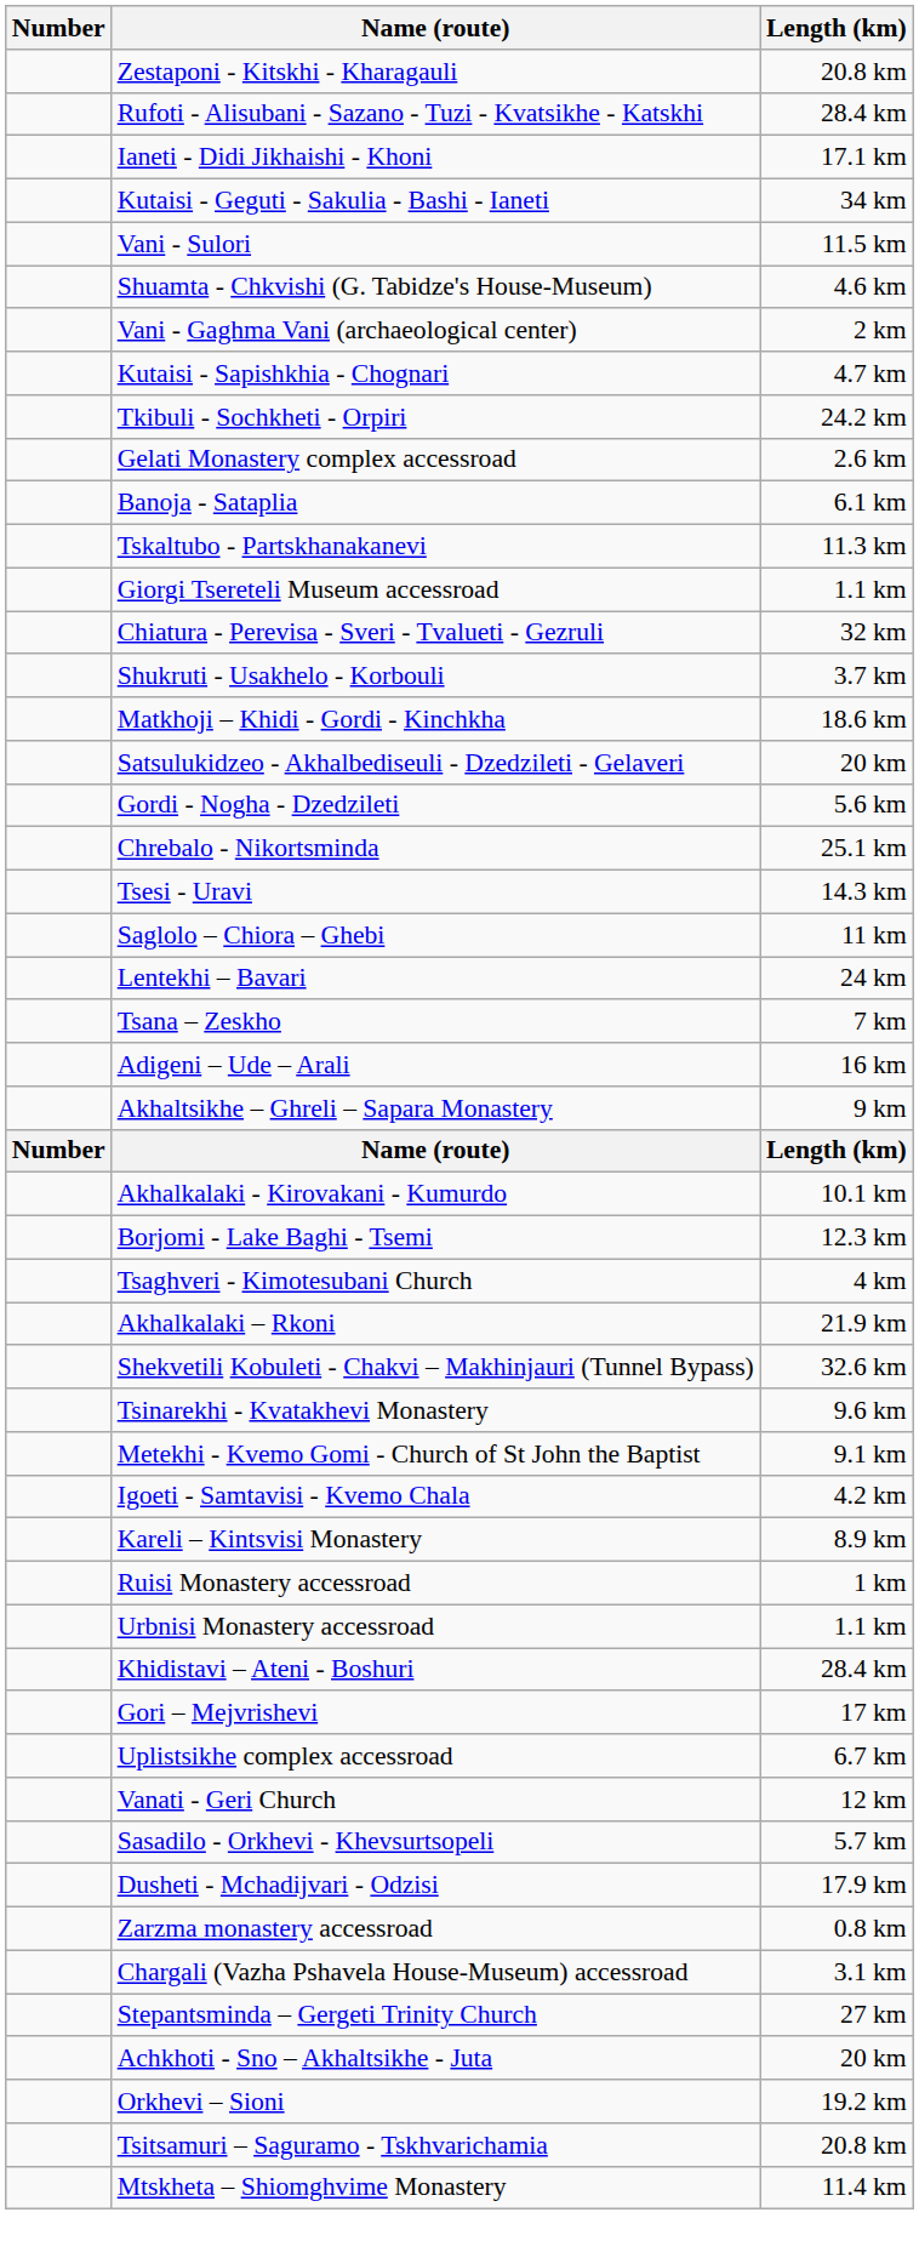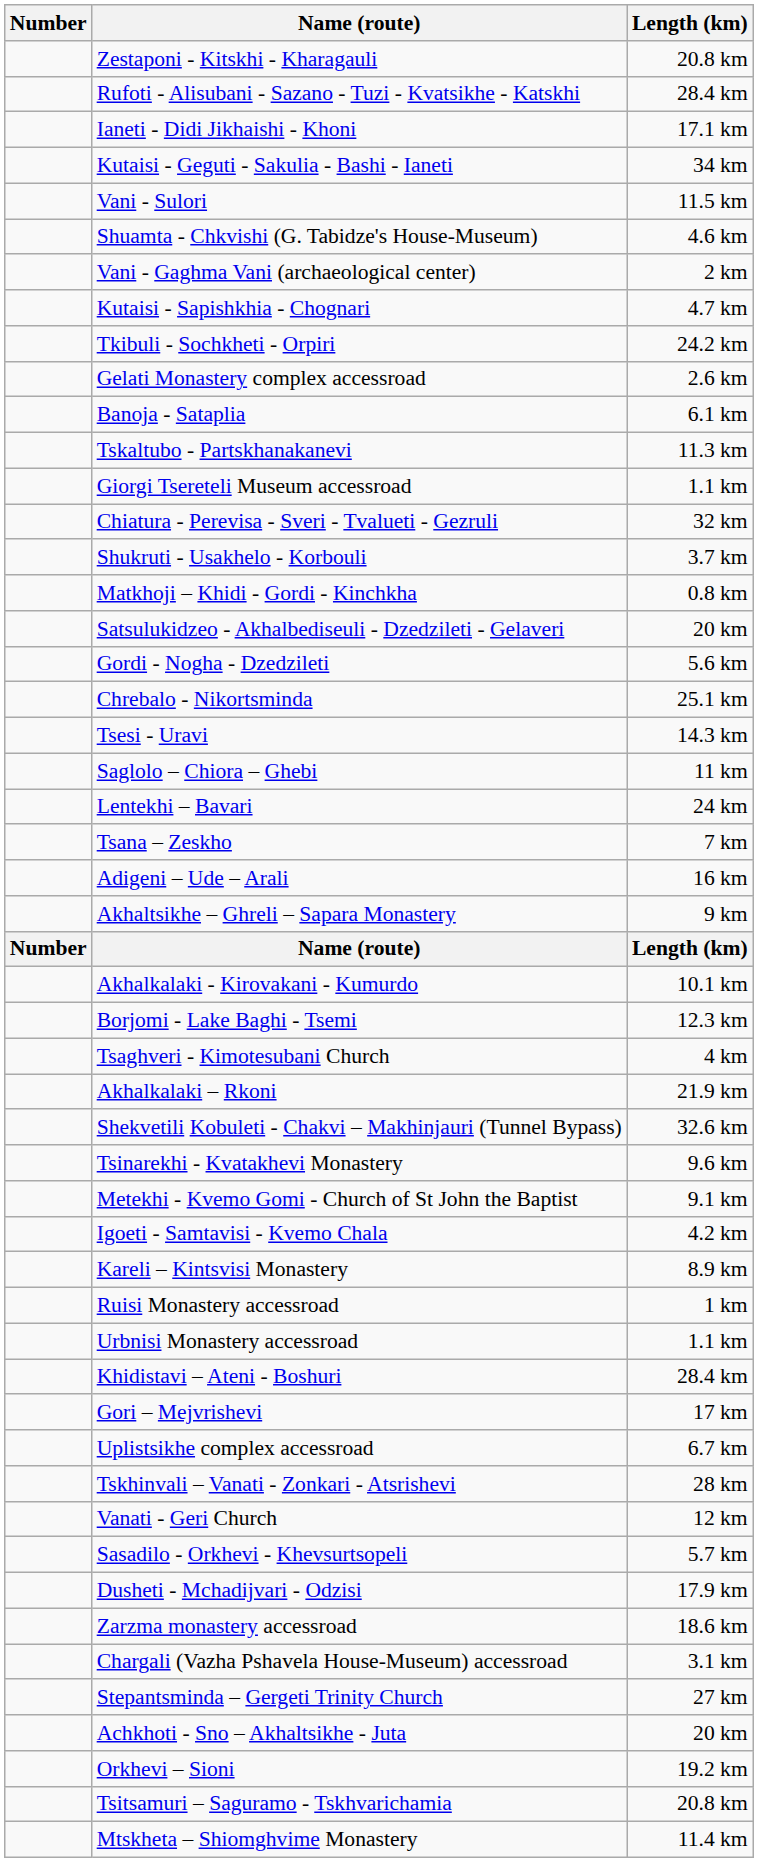 <table class="wikitable" style="font-size:90%;">
 <tr class="hintergrundfarbe5">
 <th>Number</th>
 <th>Name (route)</th>
 <th>Length (km)</th>
 </tr>
 <tr>
 <td align="center"></td>
 <td><a href='#'>Zestaponi</a> - <a href='#'>Kitskhi</a> - <a href='#'>Kharagauli</a></td>
 <td align=right>20.8 km</td>
 </tr>
 <tr>
 <td align="center"></td>
 <td><a href='#'>Rufoti</a> - <a href='#'>Alisubani</a> - <a href='#'>Sazano</a> - <a href='#'>Tuzi</a> - <a href='#'>Kvatsikhe</a> - <a href='#'>Katskhi</a></td>
 <td align=right>28.4 km</td>
 </tr>
 <tr>
 <td align="center"></td>
 <td><a href='#'>Ianeti</a> - <a href='#'>Didi Jikhaishi</a> - <a href='#'>Khoni</a></td>
 <td align=right>17.1 km</td>
 </tr>
 <tr>
 <td align="center"></td>
 <td><a href='#'>Kutaisi</a> - <a href='#'>Geguti</a> - <a href='#'>Sakulia</a> - <a href='#'>Bashi</a> - <a href='#'>Ianeti</a></td>
 <td align=right>34 km</td>
 </tr>
 <tr>
 <td align="center"></td>
 <td><a href='#'>Vani</a> - <a href='#'>Sulori</a></td>
 <td align=right>11.5 km</td>
 </tr>
 <tr>
 <td align="center"></td>
 <td><a href='#'>Shuamta</a> - <a href='#'>Chkvishi</a> (G. Tabidze's House-Museum)</td>
 <td align=right>4.6 km</td>
 </tr>
 <tr>
 <td align="center"></td>
 <td><a href='#'>Vani</a> - <a href='#'>Gaghma Vani</a> (archaeological center)</td>
 <td align=right>2 km</td>
 </tr>
 <tr>
 <td align="center"></td>
 <td><a href='#'>Kutaisi</a> - <a href='#'>Sapishkhia</a> - <a href='#'>Chognari</a></td>
 <td align=right>4.7 km</td>
 </tr>
 <tr>
 <td align="center"></td>
 <td><a href='#'>Tkibuli</a> - <a href='#'>Sochkheti</a> - <a href='#'>Orpiri</a></td>
 <td align=right>24.2 km</td>
 </tr>
 <tr>
 <td align="center"></td>
 <td><a href='#'>Gelati Monastery</a> complex accessroad</td>
 <td align=right>2.6 km</td>
 </tr>
 <tr>
 <td align="center"></td>
 <td><a href='#'>Banoja</a> - <a href='#'>Sataplia</a></td>
 <td align=right>6.1 km</td>
 </tr>
 <tr>
 <td align="center"></td>
 <td><a href='#'>Tskaltubo</a> - <a href='#'>Partskhanakanevi</a></td>
 <td align=right>11.3 km</td>
 </tr>
 <tr>
 <td align="center"></td>
 <td><a href='#'>Giorgi Tsereteli</a> Museum accessroad</td>
 <td align=right>1.1 km</td>
 </tr>
 <tr>
 <td align="center"></td>
 <td><a href='#'>Chiatura</a> - <a href='#'>Perevisa</a> - <a href='#'>Sveri</a> - <a href='#'>Tvalueti</a> - <a href='#'>Gezruli</a></td>
 <td align=right>32 km</td>
 </tr>
 <tr>
 <td align="center"></td>
 <td><a href='#'>Shukruti</a> - <a href='#'>Usakhelo</a> - <a href='#'>Korbouli</a></td>
 <td align=right>3.7 km</td>
 </tr>
 <tr>
 <td align="center"></td>
 <td><a href='#'>Matkhoji</a> – <a href='#'>Khidi</a> - <a href='#'>Gordi</a> - <a href='#'>Kinchkha</a></td>
-<td align=right>18.6 km</td>
+<td align=right>0.8 km</td>
 </tr>
 <tr>
 <td align="center"></td>
 <td><a href='#'>Satsulukidzeo</a> - <a href='#'>Akhalbediseuli</a> - <a href='#'>Dzedzileti</a> - <a href='#'>Gelaveri</a></td>
 <td align=right>20 km</td>
 </tr>
 <tr>
 <td align="center"></td>
 <td><a href='#'>Gordi</a> - <a href='#'>Nogha</a> - <a href='#'>Dzedzileti</a></td>
 <td align=right>5.6 km</td>
 </tr>
 <tr>
 <td align="center"></td>
 <td><a href='#'>Chrebalo</a> - <a href='#'>Nikortsminda</a></td>
 <td align=right>25.1 km</td>
 </tr>
 <tr>
 <td align="center"></td>
 <td><a href='#'>Tsesi</a> - <a href='#'>Uravi</a></td>
 <td align=right>14.3 km</td>
 </tr>
 <tr>
 <td align="center"></td>
 <td><a href='#'>Saglolo</a> – <a href='#'>Chiora</a> – <a href='#'>Ghebi</a></td>
 <td align=right>11 km</td>
 </tr>
 <tr>
 <td align="center"></td>
 <td><a href='#'>Lentekhi</a> – <a href='#'>Bavari</a></td>
 <td align=right>24 km</td>
 </tr>
 <tr>
 <td align="center"></td>
 <td><a href='#'>Tsana</a> – <a href='#'>Zeskho</a></td>
 <td align=right>7 km</td>
 </tr>
 <tr>
 <td align="center"></td>
 <td><a href='#'>Adigeni</a> – <a href='#'>Ude</a> – <a href='#'>Arali</a></td>
 <td align=right>16 km</td>
 </tr>
 <tr>
 <td align="center"></td>
 <td><a href='#'>Akhaltsikhe</a> – <a href='#'>Ghreli</a> – <a href='#'>Sapara Monastery</a></td>
 <td align=right>9 km</td>
 </tr>
 <tr class="hintergrundfarbe5">
 <th>Number</th>
 <th>Name (route)</th>
 <th>Length (km)</th>
 </tr>
 <tr -->
 <td align="center"></td>
 <td><a href='#'>Akhalkalaki</a> - <a href='#'>Kirovakani</a> - <a href='#'>Kumurdo</a></td>
 <td align=right>10.1 km</td>
 </tr>
 <tr>
 <td align="center"></td>
 <td><a href='#'>Borjomi</a> - <a href='#'>Lake Baghi</a> - <a href='#'>Tsemi</a></td>
 <td align=right>12.3 km</td>
 </tr>
 <tr>
 <td align="center"></td>
 <td><a href='#'>Tsaghveri</a> - <a href='#'>Kimotesubani</a> Church</td>
 <td align=right>4 km</td>
 </tr>
 <tr>
 <td align="center"></td>
 <td><a href='#'>Akhalkalaki</a> – <a href='#'>Rkoni</a></td>
 <td align=right>21.9 km</td>
 </tr>
 <tr>
 <td align="center"></td>
 <td><a href='#'>Shekvetili</a> <a href='#'>Kobuleti</a> - <a href='#'>Chakvi</a> – <a href='#'>Makhinjauri</a> (Tunnel Bypass)</td>
 <td align=right>32.6 km</td>
 </tr>
 <tr>
 <td align="center"></td>
 <td><a href='#'>Tsinarekhi</a> - <a href='#'>Kvatakhevi</a> Monastery</td>
 <td align=right>9.6 km</td>
 </tr>
 <tr>
 <td align="center"></td>
 <td><a href='#'>Metekhi</a> - <a href='#'>Kvemo Gomi</a> - Church of St John the Baptist</td>
 <td align=right>9.1 km</td>
 </tr>
 <tr>
 <td align="center"></td>
 <td><a href='#'>Igoeti</a> - <a href='#'>Samtavisi</a> - <a href='#'>Kvemo Chala</a></td>
 <td align=right>4.2 km</td>
 </tr>
 <tr>
 <td align="center"></td>
 <td><a href='#'>Kareli</a> – <a href='#'>Kintsvisi</a> Monastery</td>
 <td align=right>8.9 km</td>
 </tr>
 <tr>
 <td align="center"></td>
 <td><a href='#'>Ruisi</a> Monastery accessroad</td>
 <td align=right>1 km</td>
 </tr>
 <tr>
 <td align="center"></td>
 <td><a href='#'>Urbnisi</a> Monastery accessroad</td>
 <td align=right>1.1 km</td>
 </tr>
 <tr>
 <td align="center"></td>
 <td><a href='#'>Khidistavi</a> – <a href='#'>Ateni</a> - <a href='#'>Boshuri</a></td>
 <td align=right>28.4 km</td>
 </tr>
 <tr>
 <td align="center"></td>
 <td><a href='#'>Gori</a> – <a href='#'>Mejvrishevi</a></td>
 <td align=right>17 km</td>
 </tr>
 <tr>
 <td align="center"></td>
 <td><a href='#'>Uplistsikhe</a> complex accessroad</td>
 <td align=right>6.7 km</td>
 </tr>
 <tr>
 <td align="center"></td>
+<td><a href='#'>Tskhinvali</a> – <a href='#'>Vanati</a> - <a href='#'>Zonkari</a> - <a href='#'>Atsrishevi</a></td>
+<td align=right>28 km</td>
+</tr>
+<tr>
+<td align="center"></td>
 <td><a href='#'>Vanati</a> - <a href='#'>Geri</a> Church</td>
 <td align=right>12 km</td>
 </tr>
 <tr>
 <td align="center"></td>
 <td><a href='#'>Sasadilo</a> - <a href='#'>Orkhevi</a> - <a href='#'>Khevsurtsopeli</a></td>
 <td align=right>5.7 km</td>
 </tr>
 <tr>
 <td align="center"></td>
 <td><a href='#'>Dusheti</a> - <a href='#'>Mchadijvari</a> - <a href='#'>Odzisi</a></td>
 <td align=right>17.9 km</td>
 </tr>
 <tr>
 <td align="center"></td>
 <td><a href='#'>Zarzma monastery</a> accessroad</td>
-<td align=right>0.8 km</td>
+<td align=right>18.6 km</td>
 </tr>
 <tr>
 <td align="center"></td>
 <td><a href='#'>Chargali</a> (Vazha Pshavela House-Museum) accessroad</td>
 <td align=right>3.1 km</td>
 </tr>
 <tr>
 <td align="center"></td>
 <td><a href='#'>Stepantsminda</a> – <a href='#'>Gergeti Trinity Church</a></td>
 <td align=right>27 km</td>
 </tr>
 <tr>
 <td align="center"></td>
 <td><a href='#'>Achkhoti</a> - <a href='#'>Sno</a> – <a href='#'>Akhaltsikhe</a> - <a href='#'>Juta</a></td>
 <td align=right>20 km</td>
 </tr>
 <tr>
 <td align="center"></td>
 <td><a href='#'>Orkhevi</a> – <a href='#'>Sioni</a></td>
 <td align=right>19.2 km</td>
 </tr>
 <tr>
 <td align="center"></td>
 <td><a href='#'>Tsitsamuri</a> – <a href='#'>Saguramo</a> - <a href='#'>Tskhvarichamia</a></td>
 <td align=right>20.8 km</td>
 </tr>
 <tr>
 <td align="center"></td>
 <td><a href='#'>Mtskheta</a> – <a href='#'>Shiomghvime</a> Monastery</td>
 <td align=right>11.4 km</td>
 </tr>
 </table>
